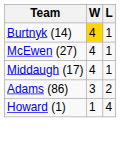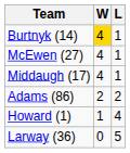 <table class="wikitable" border="1">
 <tr>
 <th>Team</th>
 <th>W</th>
 <th>L</th>
 </tr>
 <tr>
 <td> <a href='#'>Burtnyk</a> (14)</td>
 <td style="background: gold;">4</td>
 <td>1</td>
 </tr>
 <tr>
 <td> <a href='#'>McEwen</a> (27)</td>
 <td>4</td>
 <td>1</td>
 </tr>
 <tr>
 <td> <a href='#'>Middaugh</a> (17)</td>
 <td>4</td>
 <td>1</td>
 </tr>
 <tr>
 <td> <a href='#'>Adams</a> (86)</td>
-<td>3</td>
+<td>2</td>
 <td>2</td>
 </tr>
 <tr>
 <td> <a href='#'>Howard</a> (1)</td>
 <td>1</td>
 <td>4</td>
 </tr>
+<tr>
+<td> <a href='#'>Larway</a> (36)</td>
+<td>0</td>
+<td>5</td>
+</tr>
 </table>
